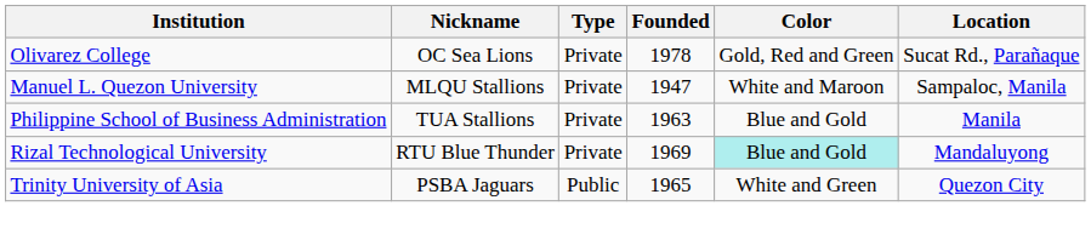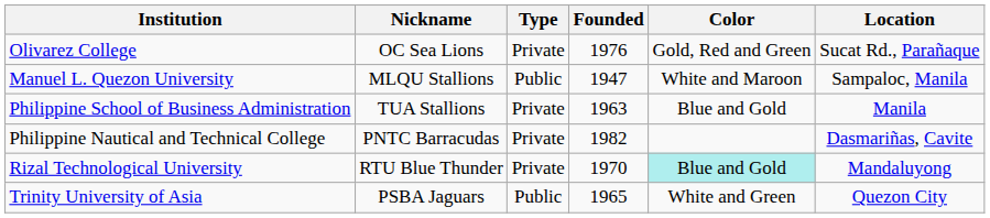 <table class="wikitable sortable">
 <tr>
 <th>Institution</th>
 <th>Nickname</th>
 <th>Type</th>
 <th>Founded</th>
 <th>Color</th>
 <th>Location</th>
 </tr>
 <tr>
 <td><a href='#'>Olivarez College</a></td>
 <td align="center">OC Sea Lions</td>
 <td align="center">Private</td>
-<td align="center">1978</td>
+<td align="center">1976</td>
 <td align="center">Gold, Red and Green</td>
 <td align="center">Sucat Rd., <a href='#'>Parañaque</a></td>
 </tr>
 <tr>
 <td><a href='#'>Manuel L. Quezon University</a></td>
 <td align="center">MLQU Stallions</td>
-<td align="center">Private</td>
+<td align="center">Public</td>
 <td align="center">1947</td>
 <td align="center">White and Maroon</td>
 <td align="center">Sampaloc, <a href='#'>Manila</a></td>
 </tr>
 <tr>
 <td><a href='#'>Philippine School of Business Administration</a></td>
 <td align="center">TUA Stallions</td>
 <td align="center">Private</td>
 <td align="center">1963</td>
 <td align="center">Blue and Gold</td>
 <td align="center"><a href='#'>Manila</a></td>
 </tr>
 <tr>
+<td>Philippine Nautical and Technical College</td>
+<td align="center">PNTC Barracudas</td>
+<td align="center">Private</td>
+<td align="center">1982</td>
+<td align="center"></td>
+<td align="center"><a href='#'>Dasmariñas</a>, <a href='#'>Cavite</a></td>
+</tr>
+<tr>
 <td><a href='#'>Rizal Technological University</a></td>
 <td align="center">RTU Blue Thunder</td>
 <td align="center">Private</td>
-<td align="center">1969</td>
+<td align="center">1970</td>
 <td align="center" style="background: paleturquoise;">Blue and Gold</td>
 <td align="center"><a href='#'>Mandaluyong</a></td>
 </tr>
 <tr>
 <td><a href='#'>Trinity University of Asia</a></td>
 <td align="center">PSBA Jaguars</td>
 <td align="center">Public</td>
 <td align="center">1965</td>
 <td align="center">White and Green</td>
 <td align="center"><a href='#'>Quezon City</a></td>
 </tr>
 </table>
